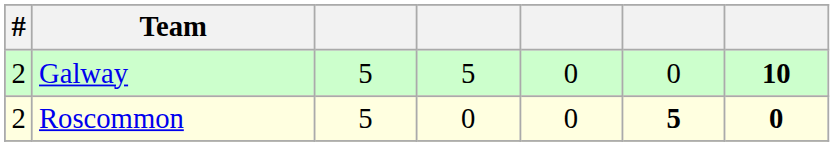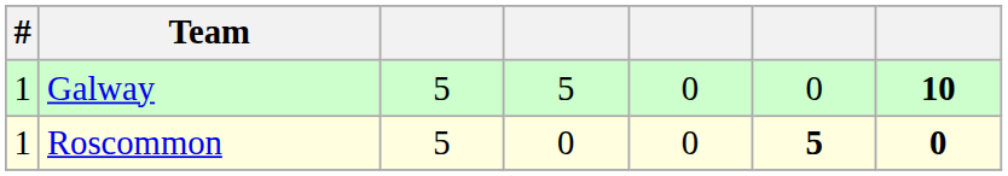 <table class="wikitable sortable">
 <tr>
 <th>#</th>
 <th width="150">Team</th>
 <th width="50"></th>
 <th width="50"></th>
 <th width="50"></th>
 <th width="50"></th>
 <th width="50"></th>
 </tr>
 <tr style="background:#ccffcc">
-<td align="center">2</td>
+<td align="center">1</td>
 <td> <a href='#'>Galway</a></td>
 <td align="center">5</td>
 <td align="center">5</td>
 <td align="center">0</td>
 <td align="center">0</td>
 <td align="center"><strong>10</strong></td>
 </tr>
 <tr style="background:#FFFFE0">
-<td align="center">2</td>
+<td align="center">1</td>
 <td> <a href='#'>Roscommon</a></td>
 <td align="center">5</td>
 <td align="center">0</td>
 <td align="center">0</td>
 <td align="center"><strong>5</strong></td>
 <td align="center"><strong>0</strong></td>
 </tr>
 </table>
